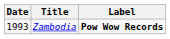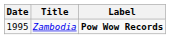 <table class="wikitable">
 <tr>
 <th>Date</th>
 <th>Title</th>
 <th>Label</th>
 </tr>
 <tr>
-<td>1993</td>
+<td>1995</td>
 <td><em><a href='#'>Zambodia</a></em></td>
 <td><strong>Pow Wow Records</strong></td>
 </tr>
 </table>
